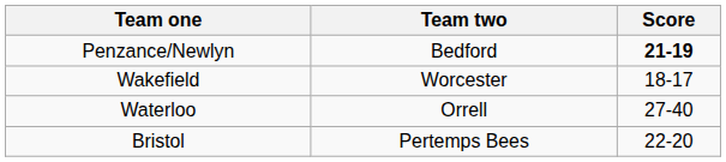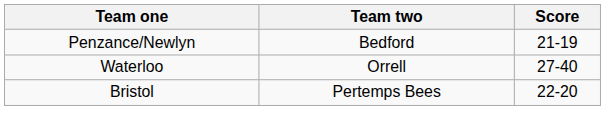 <table class="wikitable" style="text-align: center">
 <tr>
 <th width=250>Team one</th>
 <th width=250>Team two</th>
 <th width=80>Score</th>
 </tr>
 <tr>
 <td>Penzance/Newlyn</td>
 <td>Bedford</td>
-<td><strong>21-19</strong></td>
-</tr>
-<tr>
-<td>Wakefield</td>
-<td>Worcester</td>
-<td>18-17</td>
+<td>21-19</td>
 </tr>
 <tr>
 <td>Waterloo</td>
 <td>Orrell</td>
 <td>27-40</td>
 </tr>
 <tr>
 <td>Bristol</td>
 <td>Pertemps Bees</td>
 <td>22-20</td>
 </tr>
 </table>
